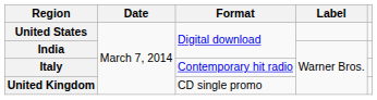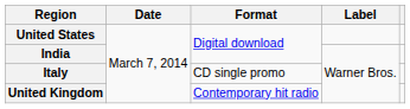 <table class="wikitable plainrowheaders">
 <tr>
 <th scope="col">Region</th>
 <th scope="col">Date</th>
 <th scope="col">Format</th>
 <th scope="col">Label</th>
 <th scope="col"></th>
 </tr>
 <tr>
 <th scope="row">United States</th>
 <td rowspan="4">March 7, 2014</td>
 <td rowspan="2"><a href='#'>Digital download</a></td>
 <td></td>
 <td></td>
 </tr>
 <tr>
 <th scope="row">India</th>
 <td rowspan="3">Warner Bros.</td>
 <td></td>
 </tr>
 <tr>
 <th scope="row">Italy</th>
-<td><a href='#'>Contemporary hit radio</a></td>
+<td>CD single promo</td>
 <td></td>
 </tr>
 <tr>
 <th scope="row">United Kingdom</th>
-<td>CD single promo</td>
+<td><a href='#'>Contemporary hit radio</a></td>
 <td></td>
 </tr>
 </table>
